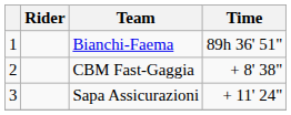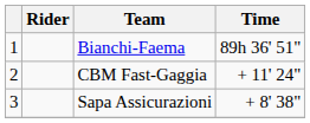 <table class="wikitable">
 <tr>
 <th></th>
 <th>Rider</th>
 <th>Team</th>
 <th>Time</th>
 </tr>
 <tr>
 <td>1</td>
 <td></td>
 <td><a href='#'>Bianchi-Faema</a></td>
 <td align=right>89h 36' 51"</td>
 </tr>
 <tr>
 <td>2</td>
 <td></td>
 <td>CBM Fast-Gaggia</td>
-<td align=right>+ 8' 38"</td>
+<td align=right>+ 11' 24"</td>
 </tr>
 <tr>
 <td>3</td>
 <td></td>
 <td>Sapa Assicurazioni</td>
-<td align=right>+ 11' 24"</td>
+<td align=right>+ 8' 38"</td>
 </tr>
 <tr>
 </tr>
 </table>
